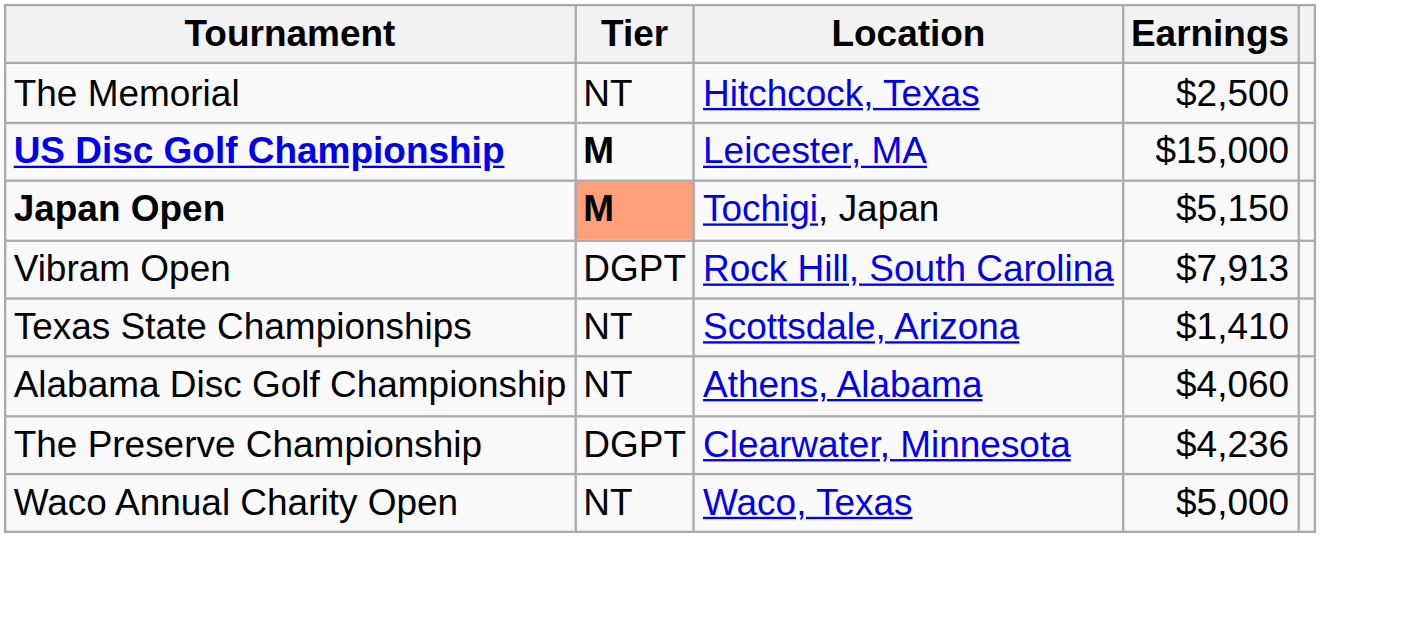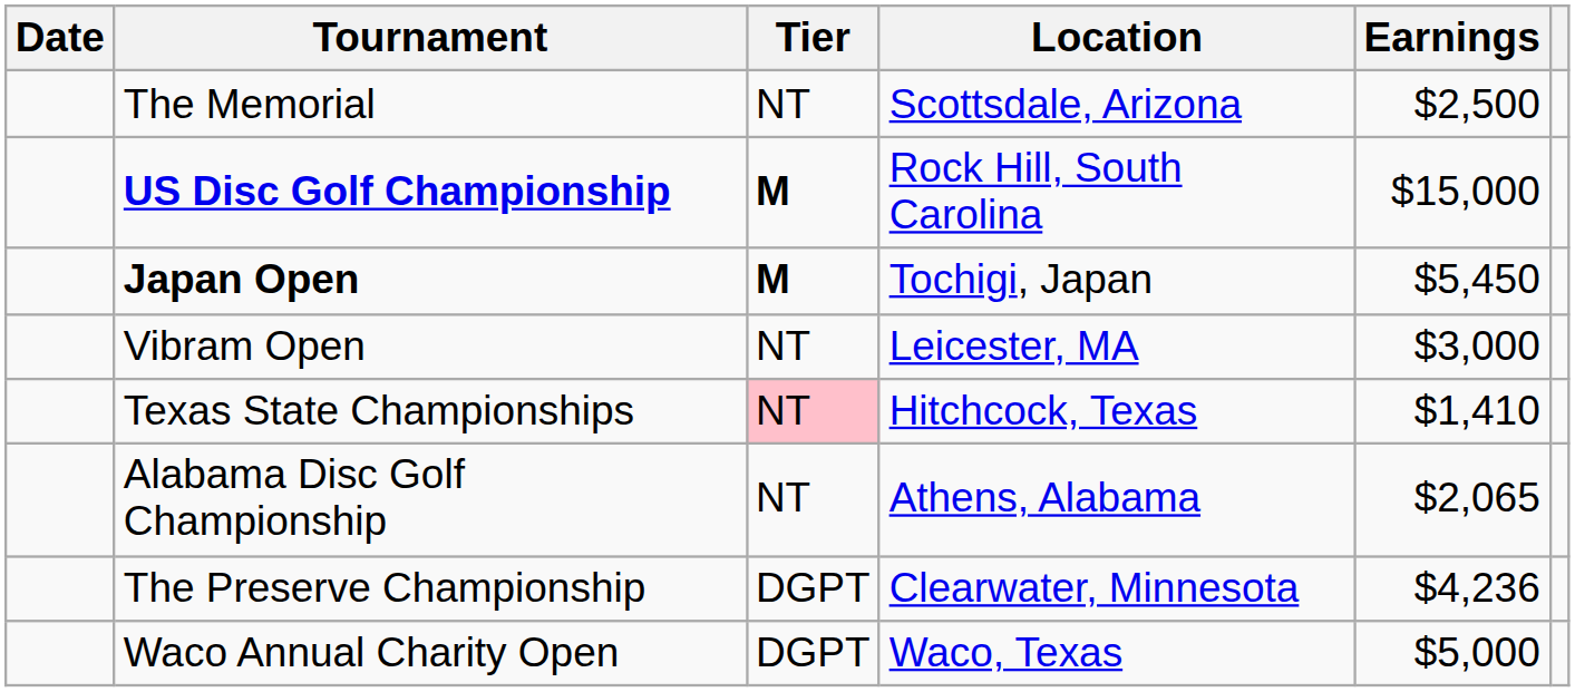 <table class="wikitable sortable">
 <tr>
+<th>Date</th>
 <th>Tournament</th>
 <th>Tier</th>
 <th class="unsortable">Location</th>
 <th>Earnings</th>
 <th class="unsortable"></th>
 </tr>
 <tr>
+<td align=right></td>
 <td>The Memorial </td>
 <td>NT</td>
-<td><a href='#'>Hitchcock, Texas</a></td>
+<td><a href='#'>Scottsdale, Arizona</a></td>
 <td align=right>$2,500</td>
 <td align=right></td>
 </tr>
 <tr>
+<td align=right></td>
 <td><strong><a href='#'>US Disc Golf Championship</a></strong> </td>
 <td><strong>M</strong></td>
-<td><a href='#'>Leicester, MA</a></td>
+<td><a href='#'>Rock Hill, South Carolina</a></td>
 <td align=right>$15,000</td>
 <td align=right></td>
 </tr>
 <tr>
+<td align=right></td>
 <td><strong>Japan Open</strong> </td>
-<td style="background: lightsalmon;"><strong>M</strong></td>
+<td><strong>M</strong></td>
 <td><a href='#'>Tochigi</a>, Japan</td>
-<td align=right>$5,150</td>
+<td align=right>$5,450</td>
 <td align=right></td>
 </tr>
 <tr>
+<td align=right></td>
 <td>Vibram Open </td>
-<td>DGPT</td>
-<td><a href='#'>Rock Hill, South Carolina</a></td>
-<td align=right>$7,913</td>
+<td>NT</td>
+<td><a href='#'>Leicester, MA</a></td>
+<td align=right>$3,000</td>
 <td align=right></td>
 </tr>
 <tr>
+<td align=right></td>
 <td>Texas State Championships</td>
-<td>NT</td>
-<td><a href='#'>Scottsdale, Arizona</a></td>
+<td style="background: pink;">NT</td>
+<td><a href='#'>Hitchcock, Texas</a></td>
 <td align=right>$1,410</td>
 <td align=right></td>
 </tr>
 <tr>
+<td align=right></td>
 <td>Alabama Disc Golf Championship</td>
 <td>NT</td>
 <td><a href='#'>Athens, Alabama</a></td>
-<td align=right>$4,060</td>
+<td align=right>$2,065</td>
 <td align=right></td>
 </tr>
 <tr>
+<td align=right></td>
 <td>The Preserve Championship</td>
 <td>DGPT</td>
 <td><a href='#'>Clearwater, Minnesota</a></td>
 <td align=right>$4,236</td>
 <td align=right></td>
 </tr>
 <tr>
+<td align=right></td>
 <td>Waco Annual Charity Open</td>
-<td>NT</td>
+<td>DGPT</td>
 <td><a href='#'>Waco, Texas</a></td>
 <td align=right>$5,000</td>
 <td align=right></td>
 </tr>
 </table>
